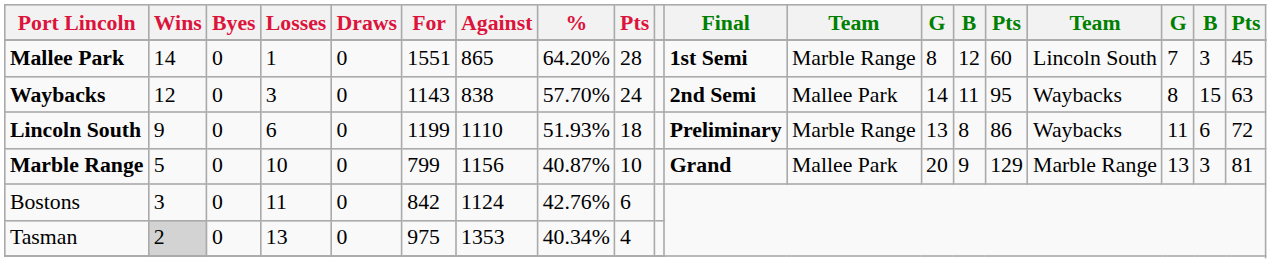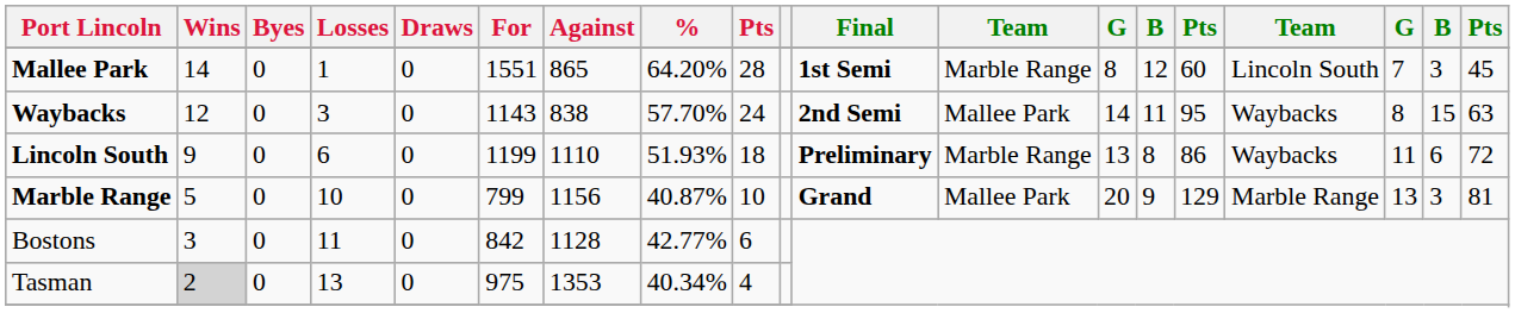 <table style="font-size: 85%; text-align: left;" class="wikitable">
 <tr>
 <th style="color:crimson">Port Lincoln</th>
 <th style="color:crimson">Wins</th>
 <th style="color:crimson">Byes</th>
 <th style="color:crimson">Losses</th>
 <th style="color:crimson">Draws</th>
 <th style="color:crimson">For</th>
 <th style="color:crimson">Against</th>
 <th style="color:crimson">%</th>
 <th style="color:crimson">Pts</th>
 <th></th>
 <th style="color:green">Final</th>
 <th style="color:green">Team</th>
 <th style="color:green">G</th>
 <th style="color:green">B</th>
 <th style="color:green">Pts</th>
 <th style="color:green">Team</th>
 <th style="color:green">G</th>
 <th style="color:green">B</th>
 <th style="color:green">Pts</th>
 </tr>
 <tr>
 </tr>
 <tr>
 </tr>
 <tr>
 <td><strong>	Mallee Park	</strong></td>
 <td>14</td>
 <td>0</td>
 <td>1</td>
 <td>0</td>
 <td>1551</td>
 <td>865</td>
 <td>64.20%</td>
 <td>28</td>
 <td></td>
 <td><strong>1st Semi</strong></td>
 <td>Marble Range</td>
 <td>8</td>
 <td>12</td>
 <td>60</td>
 <td>Lincoln South</td>
 <td>7</td>
 <td>3</td>
 <td>45</td>
 </tr>
 <tr>
 <td><strong>	Waybacks	</strong></td>
 <td>12</td>
 <td>0</td>
 <td>3</td>
 <td>0</td>
 <td>1143</td>
 <td>838</td>
 <td>57.70%</td>
 <td>24</td>
 <td></td>
 <td><strong>2nd Semi</strong></td>
 <td>Mallee Park</td>
 <td>14</td>
 <td>11</td>
 <td>95</td>
 <td>Waybacks</td>
 <td>8</td>
 <td>15</td>
 <td>63</td>
 </tr>
 <tr ||>
 <td><strong>	Lincoln South	</strong></td>
 <td>9</td>
 <td>0</td>
 <td>6</td>
 <td>0</td>
 <td>1199</td>
 <td>1110</td>
 <td>51.93%</td>
 <td>18</td>
 <td></td>
 <td><strong>Preliminary</strong></td>
 <td>Marble Range</td>
 <td>13</td>
 <td>8</td>
 <td>86</td>
 <td>Waybacks</td>
 <td>11</td>
 <td>6</td>
 <td>72</td>
 </tr>
 <tr>
 <td><strong>	Marble Range	</strong></td>
 <td>5</td>
 <td>0</td>
 <td>10</td>
 <td>0</td>
 <td>799</td>
 <td>1156</td>
 <td>40.87%</td>
 <td>10</td>
 <td></td>
 <td><strong>Grand</strong></td>
 <td>Mallee Park</td>
 <td>20</td>
 <td>9</td>
 <td>129</td>
 <td>Marble Range</td>
 <td>13</td>
 <td>3</td>
 <td>81</td>
 </tr>
 <tr>
 <td>Bostons</td>
 <td>3</td>
 <td>0</td>
 <td>11</td>
 <td>0</td>
 <td>842</td>
-<td>1124</td>
-<td>42.76%</td>
+<td>1128</td>
+<td>42.77%</td>
 <td>6</td>
 <td></td>
 </tr>
 <tr>
 <td>Tasman</td>
 <td style="background: lightgrey;">2</td>
 <td>0</td>
 <td>13</td>
 <td>0</td>
 <td>975</td>
 <td>1353</td>
 <td>40.34%</td>
 <td>4</td>
 <td></td>
 </tr>
 <tr>
 </tr>
 </table>
